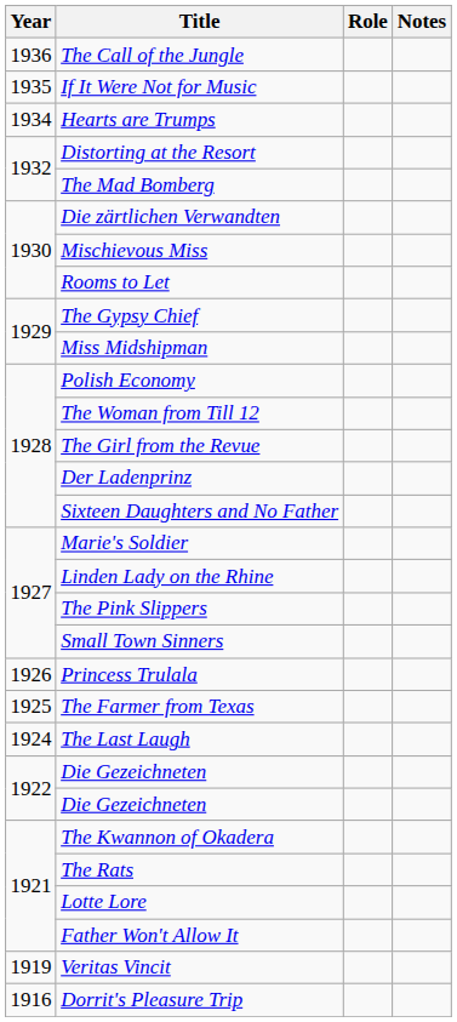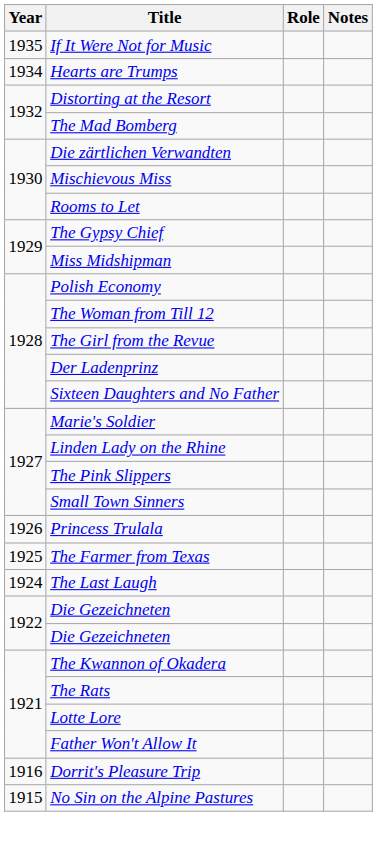 <table class="wikitable sortable">
 <tr>
 <th>Year</th>
 <th>Title</th>
 <th>Role</th>
 <th class="unsortable">Notes</th>
-</tr>
-<tr>
-<td>1936</td>
-<td><em><a href='#'>The Call of the Jungle</a></em></td>
-<td></td>
-<td></td>
 </tr>
 <tr>
 <td>1935</td>
 <td><em><a href='#'>If It Were Not for Music</a></em></td>
 <td></td>
 <td></td>
 </tr>
 <tr>
 <td>1934</td>
 <td><em><a href='#'>Hearts are Trumps</a></em></td>
 <td></td>
 <td></td>
 </tr>
 <tr>
 <td rowspan=2>1932</td>
 <td><em><a href='#'>Distorting at the Resort</a></em></td>
 <td></td>
 <td></td>
 </tr>
 <tr>
 <td><em><a href='#'>The Mad Bomberg</a></em></td>
 <td></td>
 <td></td>
 </tr>
 <tr>
 <td rowspan=3>1930</td>
 <td><em><a href='#'>Die zärtlichen Verwandten</a></em></td>
 <td></td>
 <td></td>
 </tr>
 <tr>
 <td><em><a href='#'>Mischievous Miss</a></em></td>
 <td></td>
 <td></td>
 </tr>
 <tr>
 <td><em><a href='#'>Rooms to Let</a></em></td>
 <td></td>
 <td></td>
 </tr>
 <tr>
 <td rowspan=2>1929</td>
 <td><em><a href='#'>The Gypsy Chief</a></em></td>
 <td></td>
 <td></td>
 </tr>
 <tr>
 <td><em><a href='#'>Miss Midshipman</a></em></td>
 <td></td>
 <td></td>
 </tr>
 <tr>
 <td rowspan=5>1928</td>
 <td><em><a href='#'>Polish Economy</a></em></td>
 <td></td>
 <td></td>
 </tr>
 <tr>
 <td><em><a href='#'>The Woman from Till 12</a></em></td>
 <td></td>
 <td></td>
 </tr>
 <tr>
 <td><em><a href='#'>The Girl from the Revue</a></em></td>
 <td></td>
 <td></td>
 </tr>
 <tr>
 <td><em><a href='#'>Der Ladenprinz</a></em></td>
 <td></td>
 <td></td>
 </tr>
 <tr>
 <td><em><a href='#'>Sixteen Daughters and No Father</a></em></td>
 <td></td>
 <td></td>
 </tr>
 <tr>
 <td rowspan=4>1927</td>
 <td><em><a href='#'>Marie's Soldier</a></em></td>
 <td></td>
 <td></td>
 </tr>
 <tr>
 <td><em><a href='#'>Linden Lady on the Rhine</a></em></td>
 <td></td>
 <td></td>
 </tr>
 <tr>
 <td><em><a href='#'>The Pink Slippers</a></em></td>
 <td></td>
 <td></td>
 </tr>
 <tr>
 <td><em><a href='#'>Small Town Sinners</a></em></td>
 <td></td>
 <td></td>
 </tr>
 <tr>
 <td>1926</td>
 <td><em><a href='#'>Princess Trulala</a></em></td>
 <td></td>
 <td></td>
 </tr>
 <tr>
 <td>1925</td>
 <td><em><a href='#'>The Farmer from Texas</a></em></td>
 <td></td>
 <td></td>
 </tr>
 <tr>
 <td>1924</td>
 <td><em><a href='#'>The Last Laugh</a></em></td>
 <td></td>
 <td></td>
 </tr>
 <tr>
 <td rowspan=2>1922</td>
 <td><em><a href='#'>Die Gezeichneten</a></em></td>
 <td></td>
 <td></td>
 </tr>
 <tr>
 <td><em><a href='#'>Die Gezeichneten</a></em></td>
 <td></td>
 <td></td>
 </tr>
 <tr>
 <td rowspan=4>1921</td>
 <td><em><a href='#'>The Kwannon of Okadera</a></em></td>
 <td></td>
 <td></td>
 </tr>
 <tr>
 <td><em><a href='#'>The Rats</a></em></td>
 <td></td>
 <td></td>
 </tr>
 <tr>
 <td><em><a href='#'>Lotte Lore</a></em></td>
 <td></td>
 <td></td>
 </tr>
 <tr>
 <td><em><a href='#'>Father Won't Allow It</a></em></td>
 <td></td>
 <td></td>
 </tr>
 <tr>
-<td>1919</td>
-<td><em><a href='#'>Veritas Vincit</a></em></td>
-<td></td>
-<td></td>
-</tr>
-<tr>
 <td>1916</td>
 <td><em><a href='#'>Dorrit's Pleasure Trip</a></em></td>
 <td></td>
 <td></td>
 </tr>
+<tr>
+<td>1915</td>
+<td><em><a href='#'>No Sin on the Alpine Pastures</a></em></td>
+<td></td>
+<td></td>
+</tr>
 </table>
